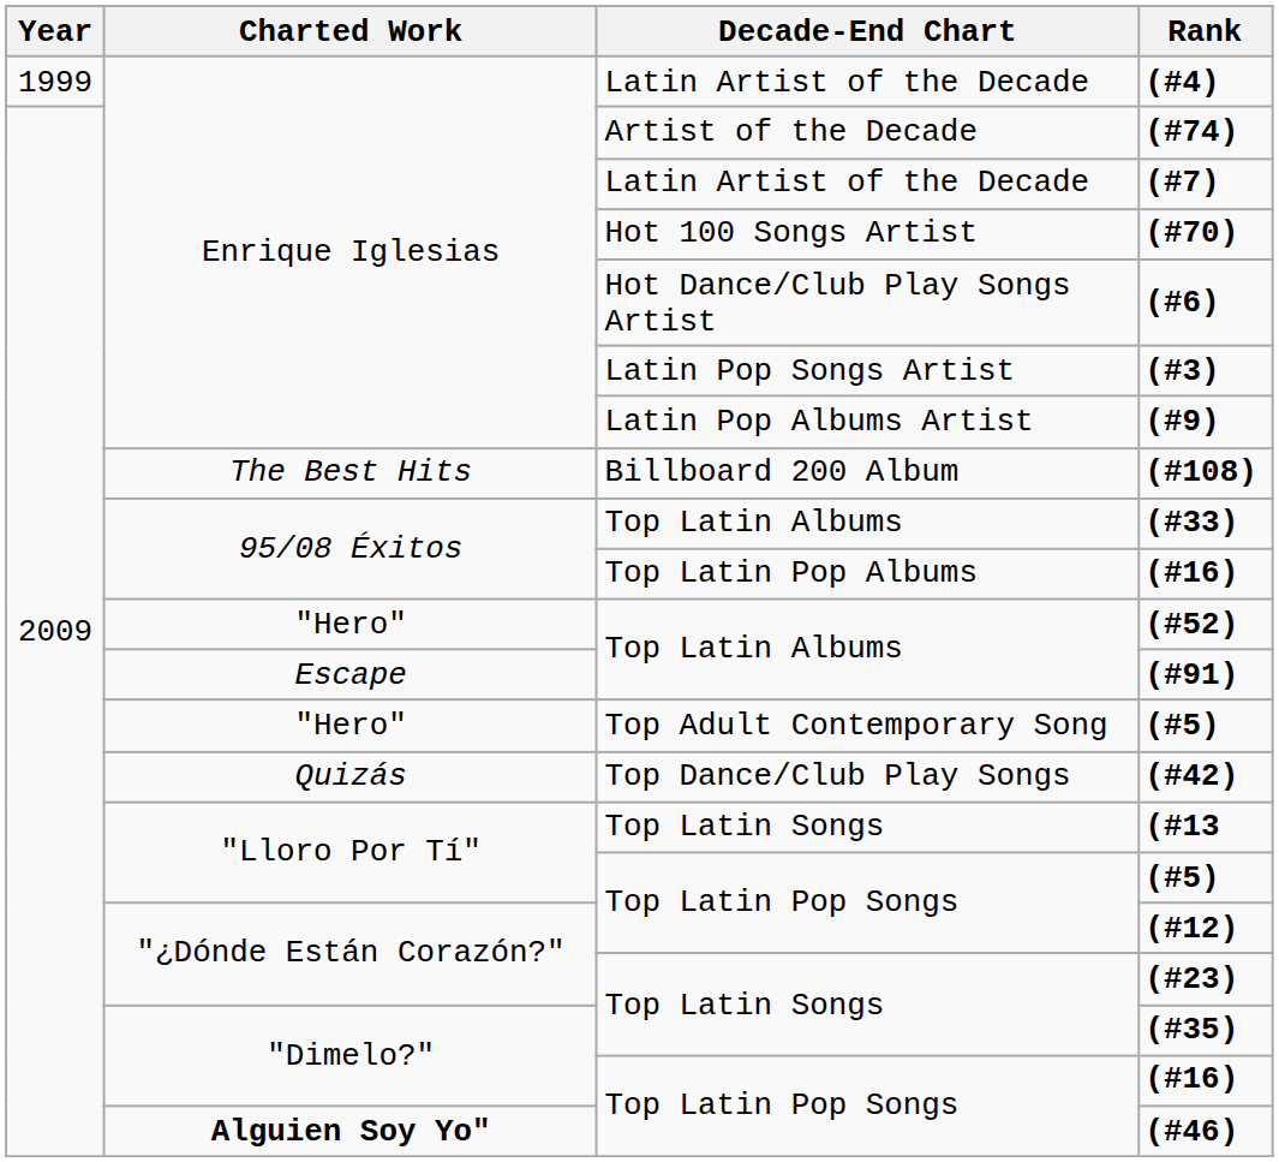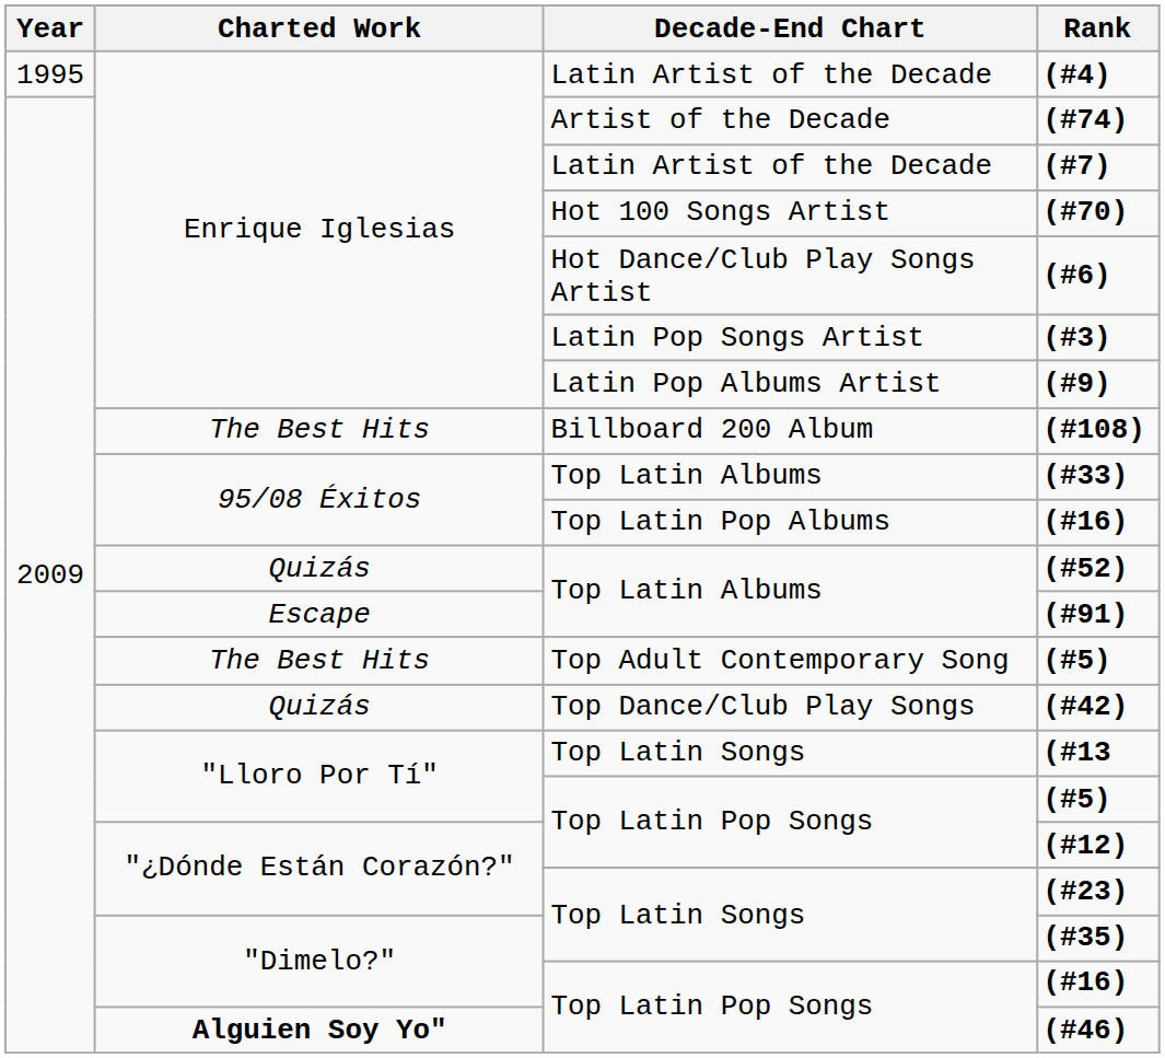 <table class="wikitable sortable" style="table-layout: fixed;" width="505">
 <tr>
 <th width="35">Year</th>
 <th width="200">Charted Work</th>
 <th width="220">Decade-End Chart</th>
 <th width="50">Rank</th>
 </tr>
 <tr>
-<td align="center">1999</td>
+<td align="center">1995</td>
 <td align="center" rowspan=7>Enrique Iglesias</td>
 <td>Latin Artist of the Decade</td>
 <td><strong>(#4)</strong></td>
 </tr>
 <tr>
 <td align="center" rowspan=20>2009</td>
 <td>Artist of the Decade</td>
 <td><strong>(#74)</strong></td>
 </tr>
 <tr>
 <td>Latin Artist of the Decade</td>
 <td><strong>(#7)</strong></td>
 </tr>
 <tr>
 <td>Hot 100 Songs Artist</td>
 <td><strong>(#70)</strong></td>
 </tr>
 <tr>
 <td>Hot Dance/Club Play Songs Artist</td>
 <td><strong>(#6)</strong></td>
 </tr>
 <tr>
 <td>Latin Pop Songs Artist</td>
 <td><strong>(#3)</strong></td>
 </tr>
 <tr>
 <td>Latin Pop Albums Artist</td>
 <td><strong>(#9)</strong></td>
 </tr>
 <tr>
 <td align="center"><em>The Best Hits</em></td>
 <td>Billboard 200 Album</td>
 <td><strong>(#108)</strong></td>
 </tr>
 <tr>
 <td align="center" rowspan=2><em>95/08 Éxitos</em></td>
 <td>Top Latin Albums</td>
 <td><strong>(#33)</strong></td>
 </tr>
 <tr>
 <td>Top Latin Pop Albums</td>
 <td><strong>(#16)</strong></td>
 </tr>
 <tr>
-<td align="center">"Hero"</td>
+<td align="center"><em>Quizás</em></td>
 <td rowspan=2>Top Latin Albums</td>
 <td><strong>(#52)</strong></td>
 </tr>
 <tr>
 <td align="center"><em>Escape</em></td>
 <td><strong>(#91)</strong></td>
 </tr>
 <tr>
-<td align="center">"Hero"</td>
+<td align="center"><em>The Best Hits</em></td>
 <td>Top Adult Contemporary Song</td>
 <td><strong>(#5)</strong></td>
 </tr>
 <tr>
 <td align="center"><em>Quizás</em></td>
 <td>Top Dance/Club Play Songs</td>
 <td><strong>(#42)</strong></td>
 </tr>
 <tr>
 <td align="center" rowspan=2>"Lloro Por Tí"</td>
 <td>Top Latin Songs</td>
 <td><strong>(#13</strong></td>
 </tr>
 <tr>
 <td rowspan=2>Top Latin Pop Songs</td>
 <td><strong>(#5)</strong></td>
 </tr>
 <tr>
 <td align="center" rowspan=2>"¿Dónde Están Corazón?"</td>
 <td><strong>(#12)</strong></td>
 </tr>
 <tr>
 <td rowspan=2>Top Latin Songs</td>
 <td><strong>(#23)</strong></td>
 </tr>
 <tr>
 <td align="center" rowspan=2>"Dimelo?"</td>
 <td><strong>(#35)</strong></td>
 </tr>
 <tr>
 <td rowspan=2>Top Latin Pop Songs</td>
 <td><strong>(#16)</strong></td>
 </tr>
 <tr>
 <td align="center"><strong>Alguien Soy Yo"</strong></td>
 <td><strong>(#46)</strong></td>
 </tr>
 </table>
